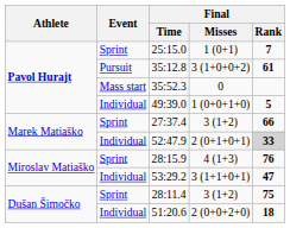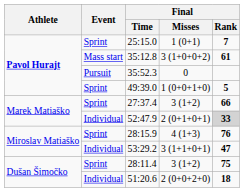 <table class="wikitable">
 <tr>
 <th rowspan="2">Athlete</th>
 <th rowspan="2">Event</th>
 <th colspan="3">Final</th>
 </tr>
 <tr>
 <th>Time</th>
 <th>Misses</th>
 <th>Rank</th>
 </tr>
 <tr>
 <td rowspan=4><strong><a href='#'>Pavol Hurajt</a></strong></td>
 <td><a href='#'>Sprint</a></td>
 <td align="center">25:15.0</td>
 <td align="center">1 (0+1)</td>
 <td align="center"><strong>7</strong></td>
 </tr>
 <tr>
-<td><a href='#'>Pursuit</a></td>
+<td><a href='#'>Mass start</a></td>
 <td align="center">35:12.8</td>
 <td align="center">3 (1+0+0+2)</td>
 <td align="center"><strong>61</strong></td>
 </tr>
 <tr>
-<td><a href='#'>Mass start</a></td>
+<td><a href='#'>Pursuit</a></td>
 <td align="center">35:52.3</td>
 <td align="center">0</td>
 <td align="center"></td>
 </tr>
 <tr>
-<td><a href='#'>Individual</a></td>
+<td><a href='#'>Sprint</a></td>
 <td align="center">49:39.0</td>
 <td align="center">1 (0+0+1+0)</td>
 <td align="center"><strong>5</strong></td>
 </tr>
 <tr>
 <td rowspan=2><a href='#'>Marek Matiaško</a></td>
 <td><a href='#'>Sprint</a></td>
 <td align="center">27:37.4</td>
 <td align="center">3 (1+2)</td>
 <td align="center"><strong>66</strong></td>
 </tr>
 <tr>
 <td><a href='#'>Individual</a></td>
 <td align="center">52:47.9</td>
 <td align="center">2 (0+1+0+1)</td>
 <td align="center" style="background: lightgrey;"><strong>33</strong></td>
 </tr>
 <tr>
 <td rowspan=2><a href='#'>Miroslav Matiaško</a></td>
 <td><a href='#'>Sprint</a></td>
 <td align="center">28:15.9</td>
 <td align="center">4 (1+3)</td>
 <td align="center"><strong>76</strong></td>
 </tr>
 <tr>
 <td><a href='#'>Individual</a></td>
 <td align="center">53:29.2</td>
 <td align="center">3 (1+1+0+1)</td>
 <td align="center"><strong>47</strong></td>
 </tr>
 <tr>
 <td rowspan=2><a href='#'>Dušan Šimočko</a></td>
 <td><a href='#'>Sprint</a></td>
 <td align="center">28:11.4</td>
 <td align="center">3 (1+2)</td>
 <td align="center"><strong>75</strong></td>
 </tr>
 <tr>
 <td><a href='#'>Individual</a></td>
 <td align="center">51:20.6</td>
 <td align="center">2 (0+0+2+0)</td>
 <td align="center"><strong>18</strong></td>
 </tr>
 </table>
